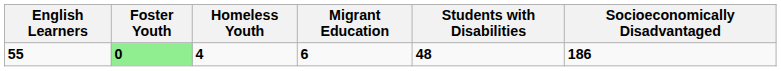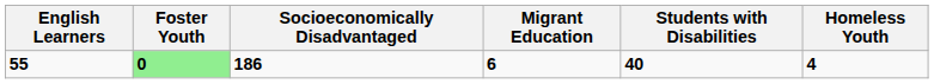 <table class="wikitable">
 <tr>
 <th>English Learners</th>
 <th>Foster Youth</th>
-<th>Homeless Youth</th>
+<th>Socioeconomically Disadvantaged</th>
 <th>Migrant Education</th>
 <th>Students with Disabilities</th>
-<th>Socioeconomically Disadvantaged</th>
+<th>Homeless Youth</th>
 </tr>
 <tr>
 <td><strong>55</strong></td>
 <td style="background: lightgreen;"><strong>0</strong></td>
+<td><strong>186</strong></td>
+<td><strong>6</strong></td>
+<td><strong>40</strong></td>
 <td><strong>4</strong></td>
-<td><strong>6</strong></td>
-<td><strong>48</strong></td>
-<td><strong>186</strong></td>
 </tr>
 </table>
